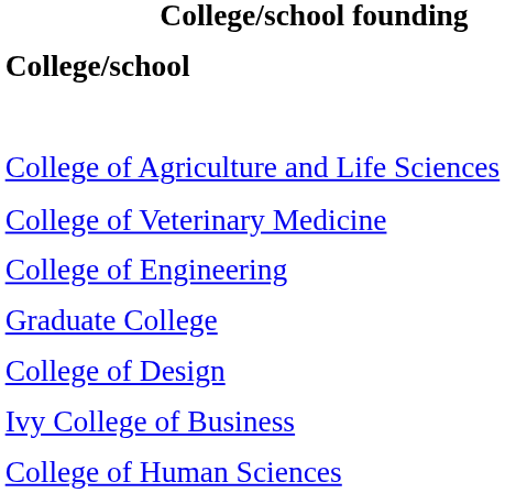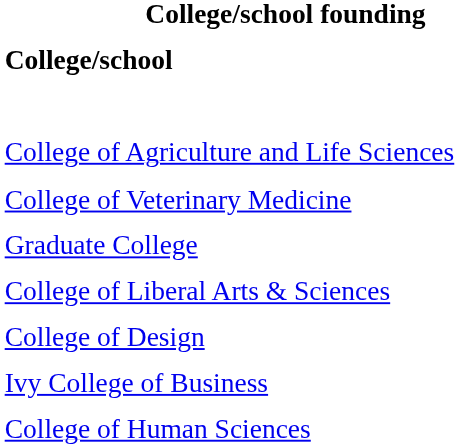 <table class="toccolours" style="float:right; margin-right:1em; font-size:90%; line-height:1.4em; width:300px;">
 <tr>
 <th colspan="2" style="text-align: center;"><strong>College/school founding</strong></th>
 </tr>
 <tr>
 <td><strong>College/school</strong></td>
 <td></td>
 </tr>
 <tr>
 <td colspan="2"><br></td>
 </tr>
 <tr>
 <td><a href='#'>College of Agriculture and Life Sciences</a></td>
 <td></td>
 </tr>
 <tr>
 <td><a href='#'>College of Veterinary Medicine</a></td>
 <td></td>
 </tr>
 <tr>
-<td><a href='#'>College of Engineering</a></td>
+<td><a href='#'>Graduate College</a></td>
 <td></td>
 </tr>
 <tr>
-<td><a href='#'>Graduate College</a></td>
+<td><a href='#'>College of Liberal Arts & Sciences</a></td>
 <td></td>
 </tr>
 <tr>
 <td><a href='#'>College of Design</a></td>
 <td></td>
 </tr>
 <tr>
 <td><a href='#'>Ivy College of Business</a></td>
 <td></td>
 </tr>
 <tr>
 <td><a href='#'>College of Human Sciences</a></td>
 <td></td>
 </tr>
 </table>
